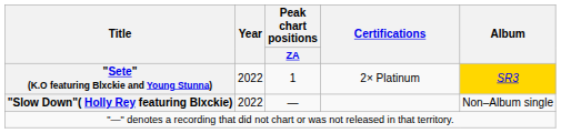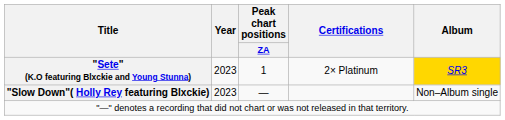 <table class="wikitable plainrowheaders" style="text-align:center;">
 <tr>
 <th scope="col" rowspan="2">Title</th>
 <th scope="col" rowspan="2">Year</th>
 <th scope="col">Peak chart positions</th>
 <th scope="col" rowspan="2" style="width:12em;"><a href='#'>Certifications</a></th>
 <th scope="col" rowspan="2">Album</th>
 </tr>
 <tr>
 <th scope="col" style="width:3em;font-size:90%;"><a href='#'>ZA</a><br></th>
 </tr>
 <tr>
 <th scope="row">"<a href='#'>Sete</a>"<br><small>(K.O featuring Blxckie and <a href='#'>Young Stunna</a>)</small></th>
-<td>2022</td>
+<td>2023</td>
 <td>1</td>
 <td>2× Platinum</td>
 <td style="background: gold;"><em><a href='#'>SR3</a></em></td>
 </tr>
 <tr>
 <th scope="row">"Slow Down"( <a href='#'>Holly Rey</a> featuring Blxckie)</th>
-<td>2022</td>
+<td>2023</td>
 <td>—</td>
 <td></td>
 <td>Non–Album single</td>
 </tr>
 <tr>
 <td colspan="5" style="font-size:90%">"—" denotes a recording that did not chart or was not released in that territory.</td>
 </tr>
 </table>
